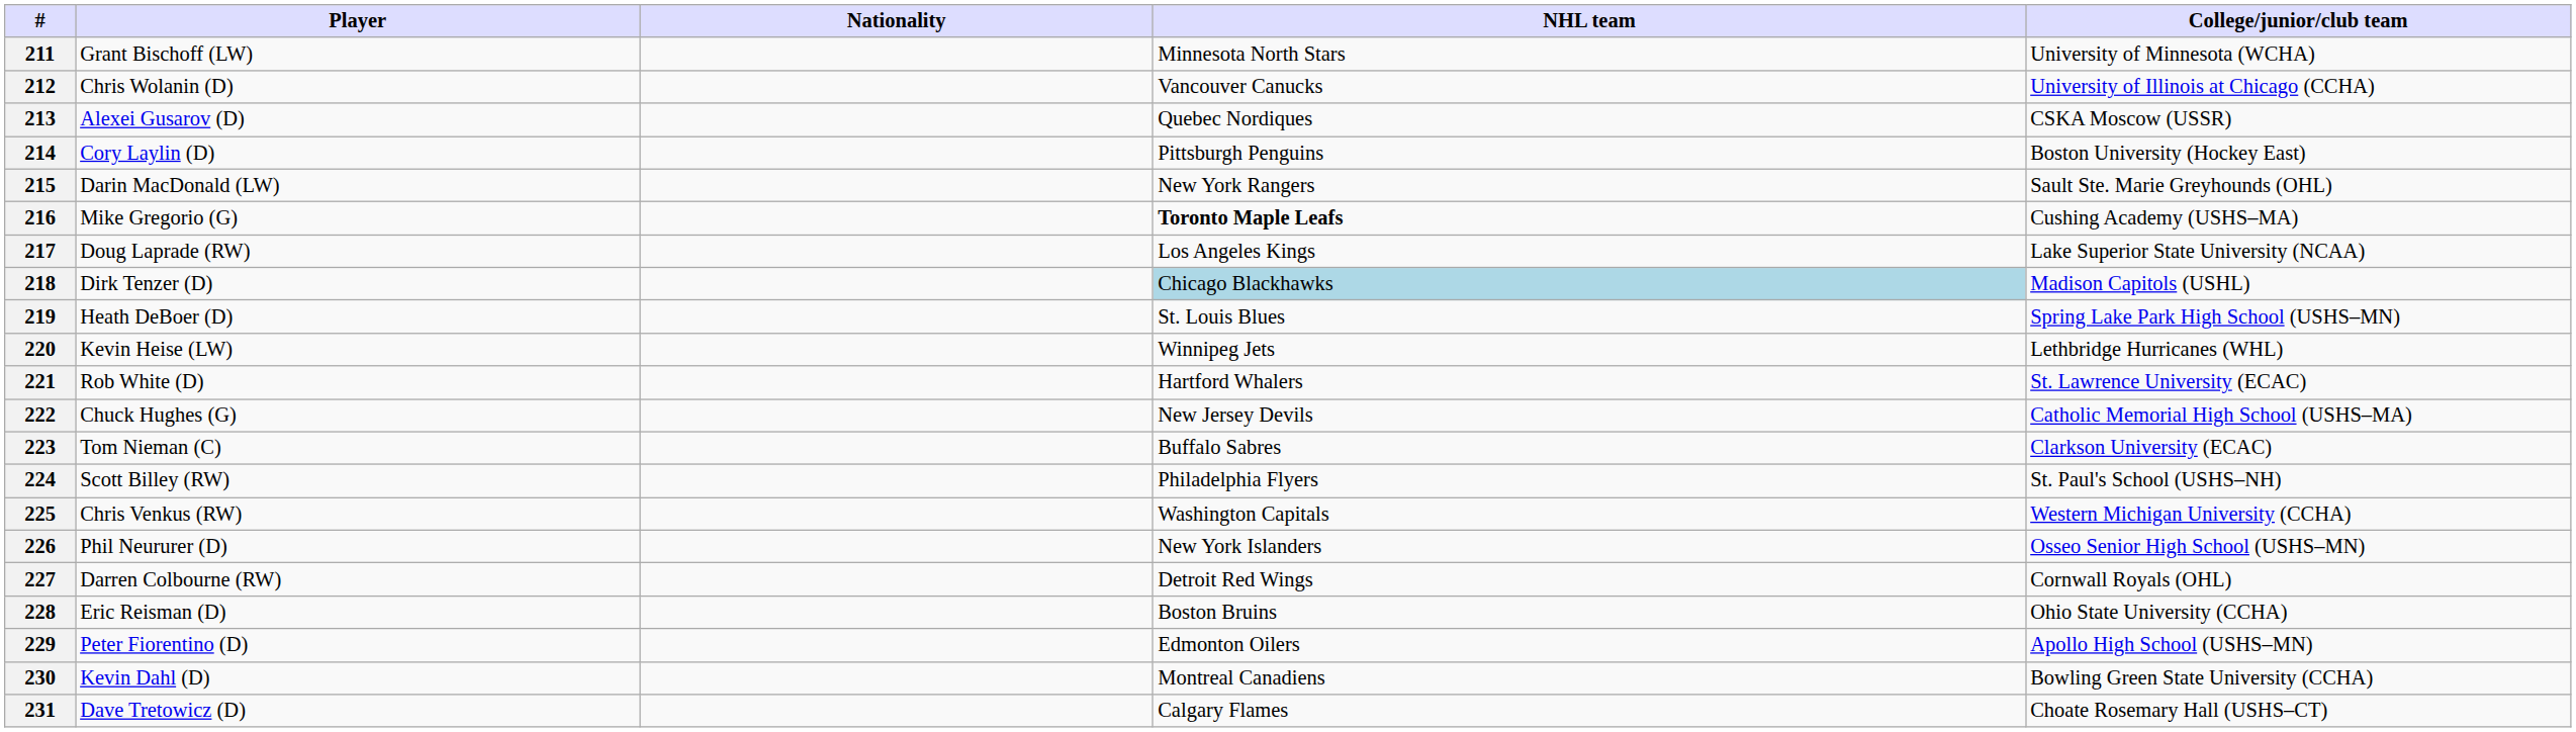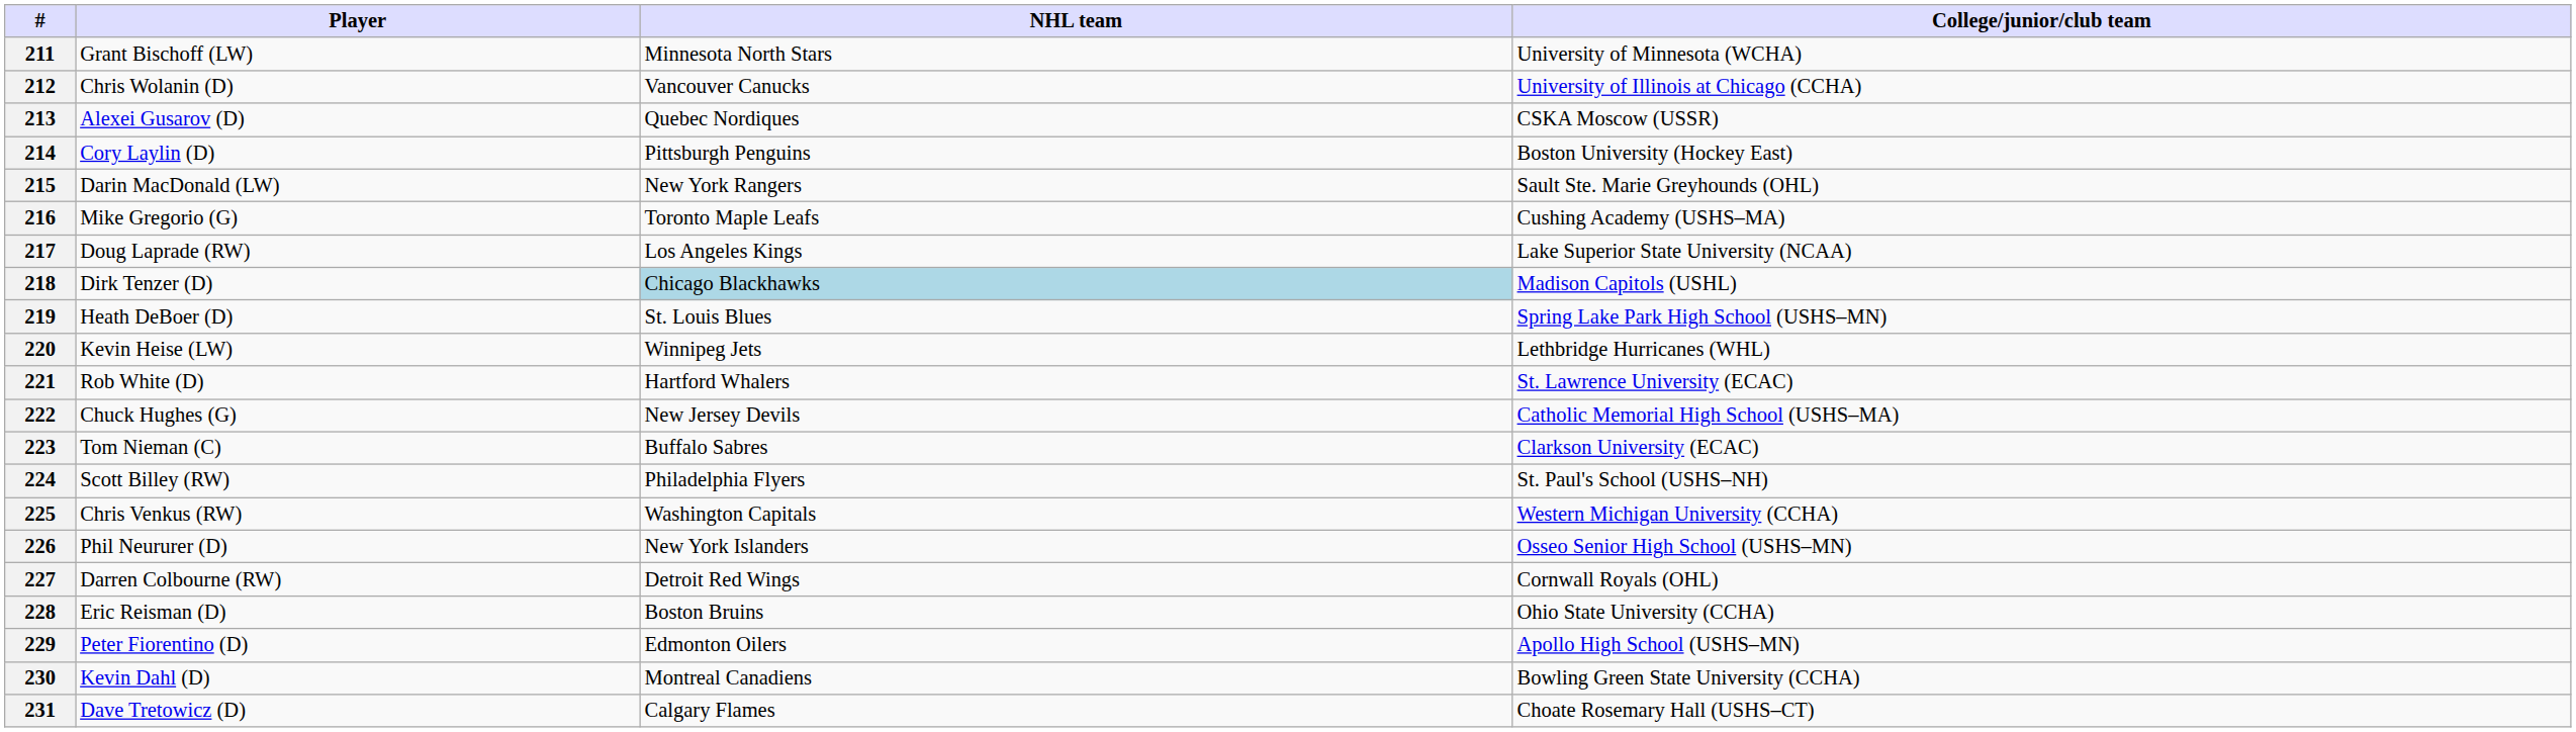 <table class="wikitable" style="width: 100%">
 <tr>
 <th style="background:#ddf; width:2.75%;">#</th>
 <th style="background:#ddf; width:22.0%;">Player</th>
-<th style="background:#ddf; width:20.0%;">Nationality</th>
 <th style="background:#ddf; width:34.0%;">NHL team</th>
 <th style="background:#ddf; width:100.0%;">College/junior/club team</th>
 </tr>
 <tr>
 <th>211</th>
 <td>Grant Bischoff (LW)</td>
-<td></td>
 <td>Minnesota North Stars</td>
 <td>University of Minnesota (WCHA)</td>
 </tr>
 <tr>
 <th>212</th>
 <td>Chris Wolanin (D)</td>
-<td></td>
 <td>Vancouver Canucks</td>
 <td><a href='#'>University of Illinois at Chicago</a> (CCHA)</td>
 </tr>
 <tr>
 <th>213</th>
 <td><a href='#'>Alexei Gusarov</a> (D)</td>
-<td></td>
 <td>Quebec Nordiques</td>
 <td>CSKA Moscow (USSR)</td>
 </tr>
 <tr>
 <th>214</th>
 <td><a href='#'>Cory Laylin</a> (D)</td>
-<td></td>
 <td>Pittsburgh Penguins</td>
 <td>Boston University (Hockey East)</td>
 </tr>
 <tr>
 <th>215</th>
 <td>Darin MacDonald (LW)</td>
-<td></td>
 <td>New York Rangers</td>
 <td>Sault Ste. Marie Greyhounds (OHL)</td>
 </tr>
 <tr>
 <th>216</th>
 <td>Mike Gregorio (G)</td>
-<td></td>
-<td><strong>Toronto Maple Leafs</strong></td>
+<td>Toronto Maple Leafs</td>
 <td>Cushing Academy (USHS–MA)</td>
 </tr>
 <tr>
 <th>217</th>
 <td>Doug Laprade (RW)</td>
-<td></td>
 <td>Los Angeles Kings</td>
 <td>Lake Superior State University (NCAA)</td>
 </tr>
 <tr>
 <th>218</th>
 <td>Dirk Tenzer (D)</td>
-<td></td>
 <td style="background: lightblue;">Chicago Blackhawks</td>
 <td><a href='#'>Madison Capitols</a> (USHL)</td>
 </tr>
 <tr>
 <th>219</th>
 <td>Heath DeBoer (D)</td>
-<td></td>
 <td>St. Louis Blues</td>
 <td><a href='#'>Spring Lake Park High School</a> (USHS–MN)</td>
 </tr>
 <tr>
 <th>220</th>
 <td>Kevin Heise (LW)</td>
-<td></td>
 <td>Winnipeg Jets</td>
 <td>Lethbridge Hurricanes (WHL)</td>
 </tr>
 <tr>
 <th>221</th>
 <td>Rob White (D)</td>
-<td></td>
 <td>Hartford Whalers</td>
 <td><a href='#'>St. Lawrence University</a> (ECAC)</td>
 </tr>
 <tr>
 <th>222</th>
 <td>Chuck Hughes (G)</td>
-<td></td>
 <td>New Jersey Devils</td>
 <td><a href='#'>Catholic Memorial High School</a> (USHS–MA)</td>
 </tr>
 <tr>
 <th>223</th>
 <td>Tom Nieman (C)</td>
-<td></td>
 <td>Buffalo Sabres</td>
 <td><a href='#'>Clarkson University</a> (ECAC)</td>
 </tr>
 <tr>
 <th>224</th>
 <td>Scott Billey (RW)</td>
-<td></td>
 <td>Philadelphia Flyers</td>
 <td>St. Paul's School (USHS–NH)</td>
 </tr>
 <tr>
 <th>225</th>
 <td>Chris Venkus (RW)</td>
-<td></td>
 <td>Washington Capitals</td>
 <td><a href='#'>Western Michigan University</a> (CCHA)</td>
 </tr>
 <tr>
 <th>226</th>
 <td>Phil Neururer (D)</td>
-<td></td>
 <td>New York Islanders</td>
 <td><a href='#'>Osseo Senior High School</a> (USHS–MN)</td>
 </tr>
 <tr>
 <th>227</th>
 <td>Darren Colbourne (RW)</td>
-<td></td>
 <td>Detroit Red Wings</td>
 <td>Cornwall Royals (OHL)</td>
 </tr>
 <tr>
 <th>228</th>
 <td>Eric Reisman (D)</td>
-<td></td>
 <td>Boston Bruins</td>
 <td>Ohio State University (CCHA)</td>
 </tr>
 <tr>
 <th>229</th>
 <td><a href='#'>Peter Fiorentino</a> (D)</td>
-<td></td>
 <td>Edmonton Oilers</td>
 <td><a href='#'>Apollo High School</a> (USHS–MN)</td>
 </tr>
 <tr>
 <th>230</th>
 <td><a href='#'>Kevin Dahl</a> (D)</td>
-<td></td>
 <td>Montreal Canadiens</td>
 <td>Bowling Green State University (CCHA)</td>
 </tr>
 <tr>
 <th>231</th>
 <td><a href='#'>Dave Tretowicz</a> (D)</td>
-<td></td>
 <td>Calgary Flames</td>
 <td>Choate Rosemary Hall (USHS–CT)</td>
 </tr>
 </table>
